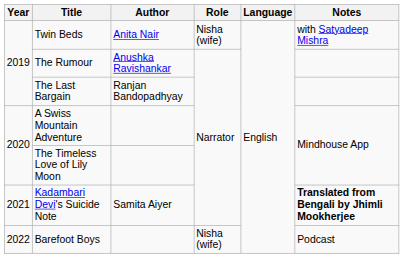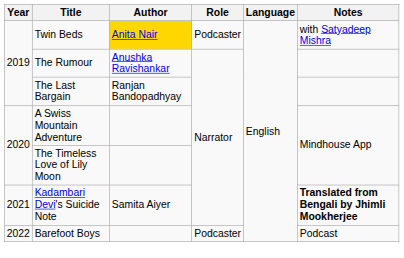 <table class="wikitable sortable">
 <tr>
 <th>Year</th>
 <th>Title</th>
 <th>Author</th>
 <th>Role</th>
 <th>Language</th>
 <th>Notes</th>
 </tr>
 <tr>
 <td rowspan="3">2019</td>
 <td>Twin Beds</td>
-<td><a href='#'>Anita Nair</a></td>
-<td>Nisha (wife)</td>
+<td style="background: gold;"><a href='#'>Anita Nair</a></td>
+<td>Podcaster</td>
 <td rowspan="7">English</td>
 <td>with <a href='#'>Satyadeep Mishra</a></td>
 </tr>
 <tr>
 <td>The Rumour</td>
 <td><a href='#'>Anushka Ravishankar</a></td>
 <td rowspan="5">Narrator</td>
 <td></td>
 </tr>
 <tr>
 <td>The Last Bargain</td>
 <td>Ranjan Bandopadhyay</td>
 <td></td>
 </tr>
 <tr>
 <td rowspan="2">2020</td>
 <td>A Swiss Mountain Adventure</td>
 <td></td>
 <td rowspan="2">Mindhouse App</td>
 </tr>
 <tr>
 <td>The Timeless Love of Lily Moon</td>
 <td></td>
 </tr>
 <tr>
 <td>2021</td>
 <td><a href='#'>Kadambari Devi</a>'s Suicide Note</td>
 <td>Samita Aiyer</td>
 <td><strong>Translated from Bengali by Jhimli Mookherjee</strong></td>
 </tr>
 <tr>
 <td>2022</td>
 <td>Barefoot Boys</td>
 <td></td>
-<td>Nisha (wife)</td>
+<td>Podcaster</td>
 <td>Podcast</td>
 </tr>
 </table>
